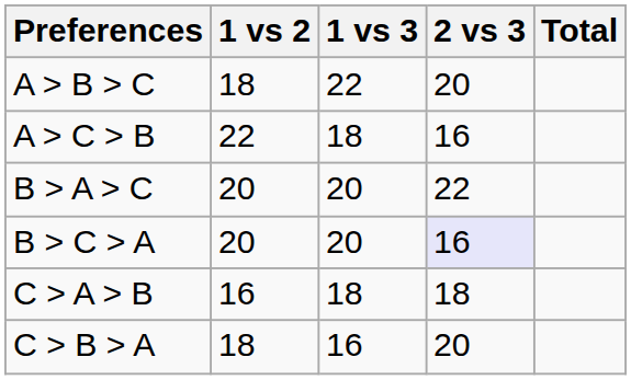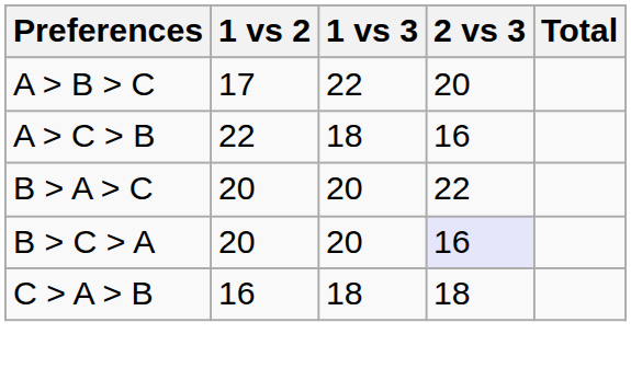 <table class="wikitable">
 <tr>
 <th>Preferences</th>
 <th>1 vs 2</th>
 <th>1 vs 3</th>
 <th>2 vs 3</th>
 <th>Total</th>
 </tr>
 <tr>
 <td>A > B > C</td>
-<td>18</td>
+<td>17</td>
 <td>22</td>
 <td>20</td>
 <td></td>
 </tr>
 <tr>
 <td>A > C > B</td>
 <td>22</td>
 <td>18</td>
 <td>16</td>
 <td></td>
 </tr>
 <tr>
 <td>B > A > C</td>
 <td>20</td>
 <td>20</td>
 <td>22</td>
 <td></td>
 </tr>
 <tr>
 <td>B > C > A</td>
 <td>20</td>
 <td>20</td>
 <td style="background: lavender;">16</td>
 <td></td>
 </tr>
 <tr>
 <td>C > A > B</td>
 <td>16</td>
 <td>18</td>
 <td>18</td>
 <td></td>
 </tr>
-<tr>
-<td>C > B > A</td>
-<td>18</td>
-<td>16</td>
-<td>20</td>
-<td></td>
-</tr>
 </table>
